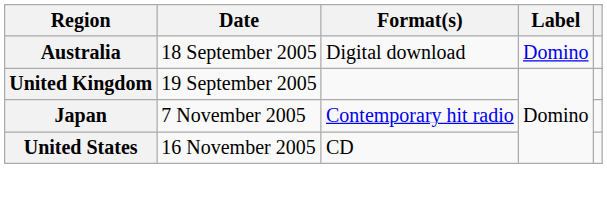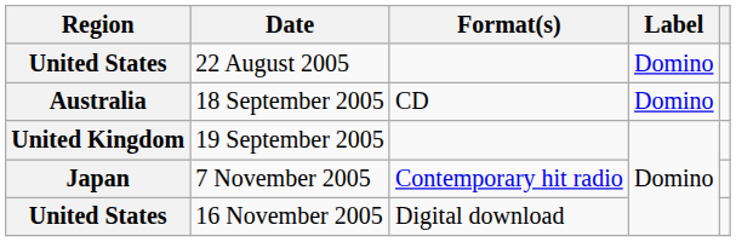 <table class="wikitable plainrowheaders">
 <tr>
 <th scope="col">Region</th>
 <th scope="col">Date</th>
 <th scope="col">Format(s)</th>
 <th scope="col">Label</th>
 <th scope="col"></th>
 </tr>
 <tr>
+<th scope="row">United States</th>
+<td>22 August 2005</td>
+<td></td>
+<td><a href='#'>Domino</a></td>
+<td align="center"></td>
+</tr>
+<tr>
 <th scope="row">Australia</th>
 <td>18 September 2005</td>
-<td>Digital download</td>
+<td>CD</td>
 <td><a href='#'>Domino</a></td>
 <td align="center"></td>
 </tr>
 <tr>
 <th scope="row">United Kingdom</th>
 <td>19 September 2005</td>
 <td></td>
 <td rowspan="3">Domino</td>
 <td align="center"></td>
 </tr>
 <tr>
 <th scope="row">Japan</th>
 <td>7 November 2005</td>
 <td><a href='#'>Contemporary hit radio</a></td>
 <td align="center"></td>
 </tr>
 <tr>
 <th scope="row">United States</th>
 <td>16 November 2005</td>
-<td>CD</td>
+<td>Digital download</td>
 <td align="center"></td>
 </tr>
 </table>
